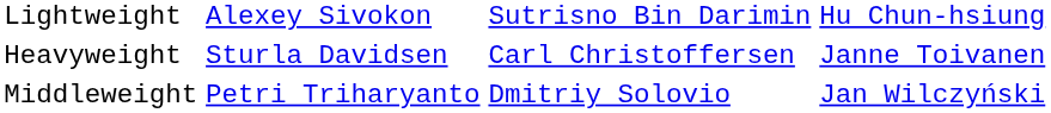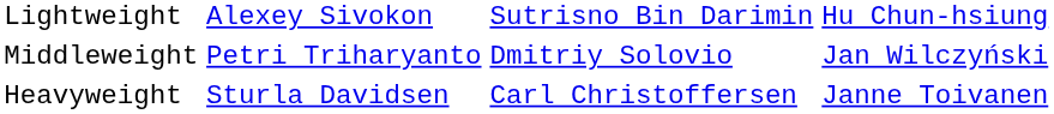 <table>
 <tr>
 <td>Lightweight<br></td>
 <td> <a href='#'>Alexey Sivokon</a></td>
 <td> <a href='#'>Sutrisno Bin Darimin</a></td>
 <td> <a href='#'>Hu Chun-hsiung</a></td>
 </tr>
 <tr>
+<td>Middleweight<br></td>
+<td> <a href='#'>Petri Triharyanto</a></td>
+<td> <a href='#'>Dmitriy Solovio</a></td>
+<td> <a href='#'>Jan Wilczyński</a></td>
+</tr>
+<tr>
 <td>Heavyweight<br></td>
 <td> <a href='#'>Sturla Davidsen</a></td>
 <td> <a href='#'>Carl Christoffersen</a></td>
 <td> <a href='#'>Janne Toivanen</a></td>
 </tr>
 <tr>
-<td>Middleweight<br></td>
-<td> <a href='#'>Petri Triharyanto</a></td>
-<td> <a href='#'>Dmitriy Solovio</a></td>
-<td> <a href='#'>Jan Wilczyński</a></td>
-</tr>
-<tr>
 </tr>
 </table>
